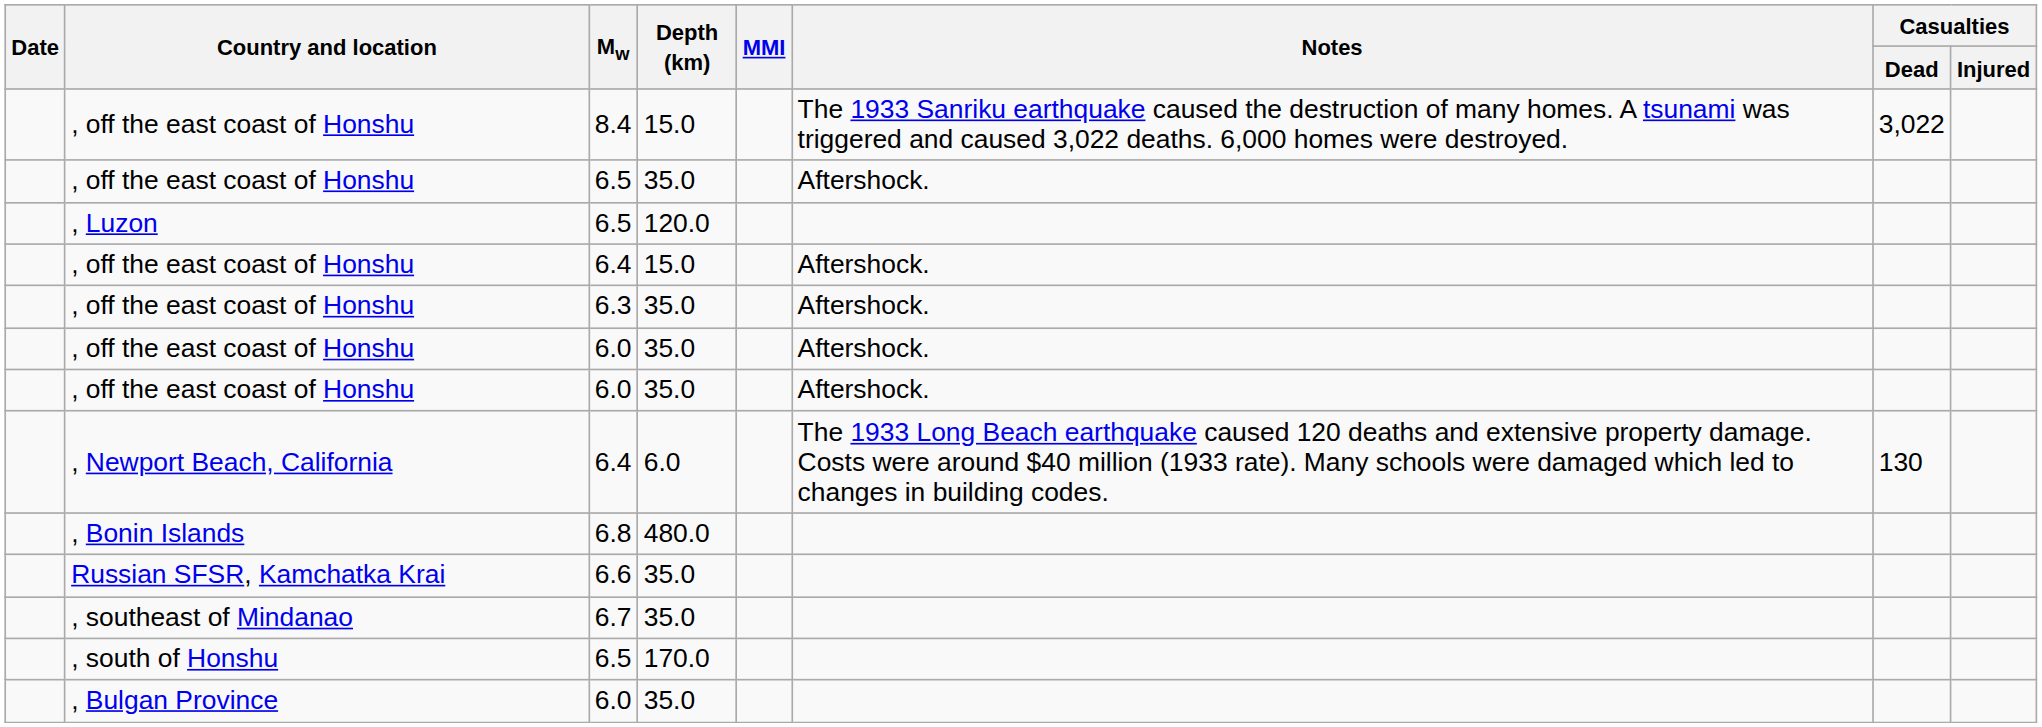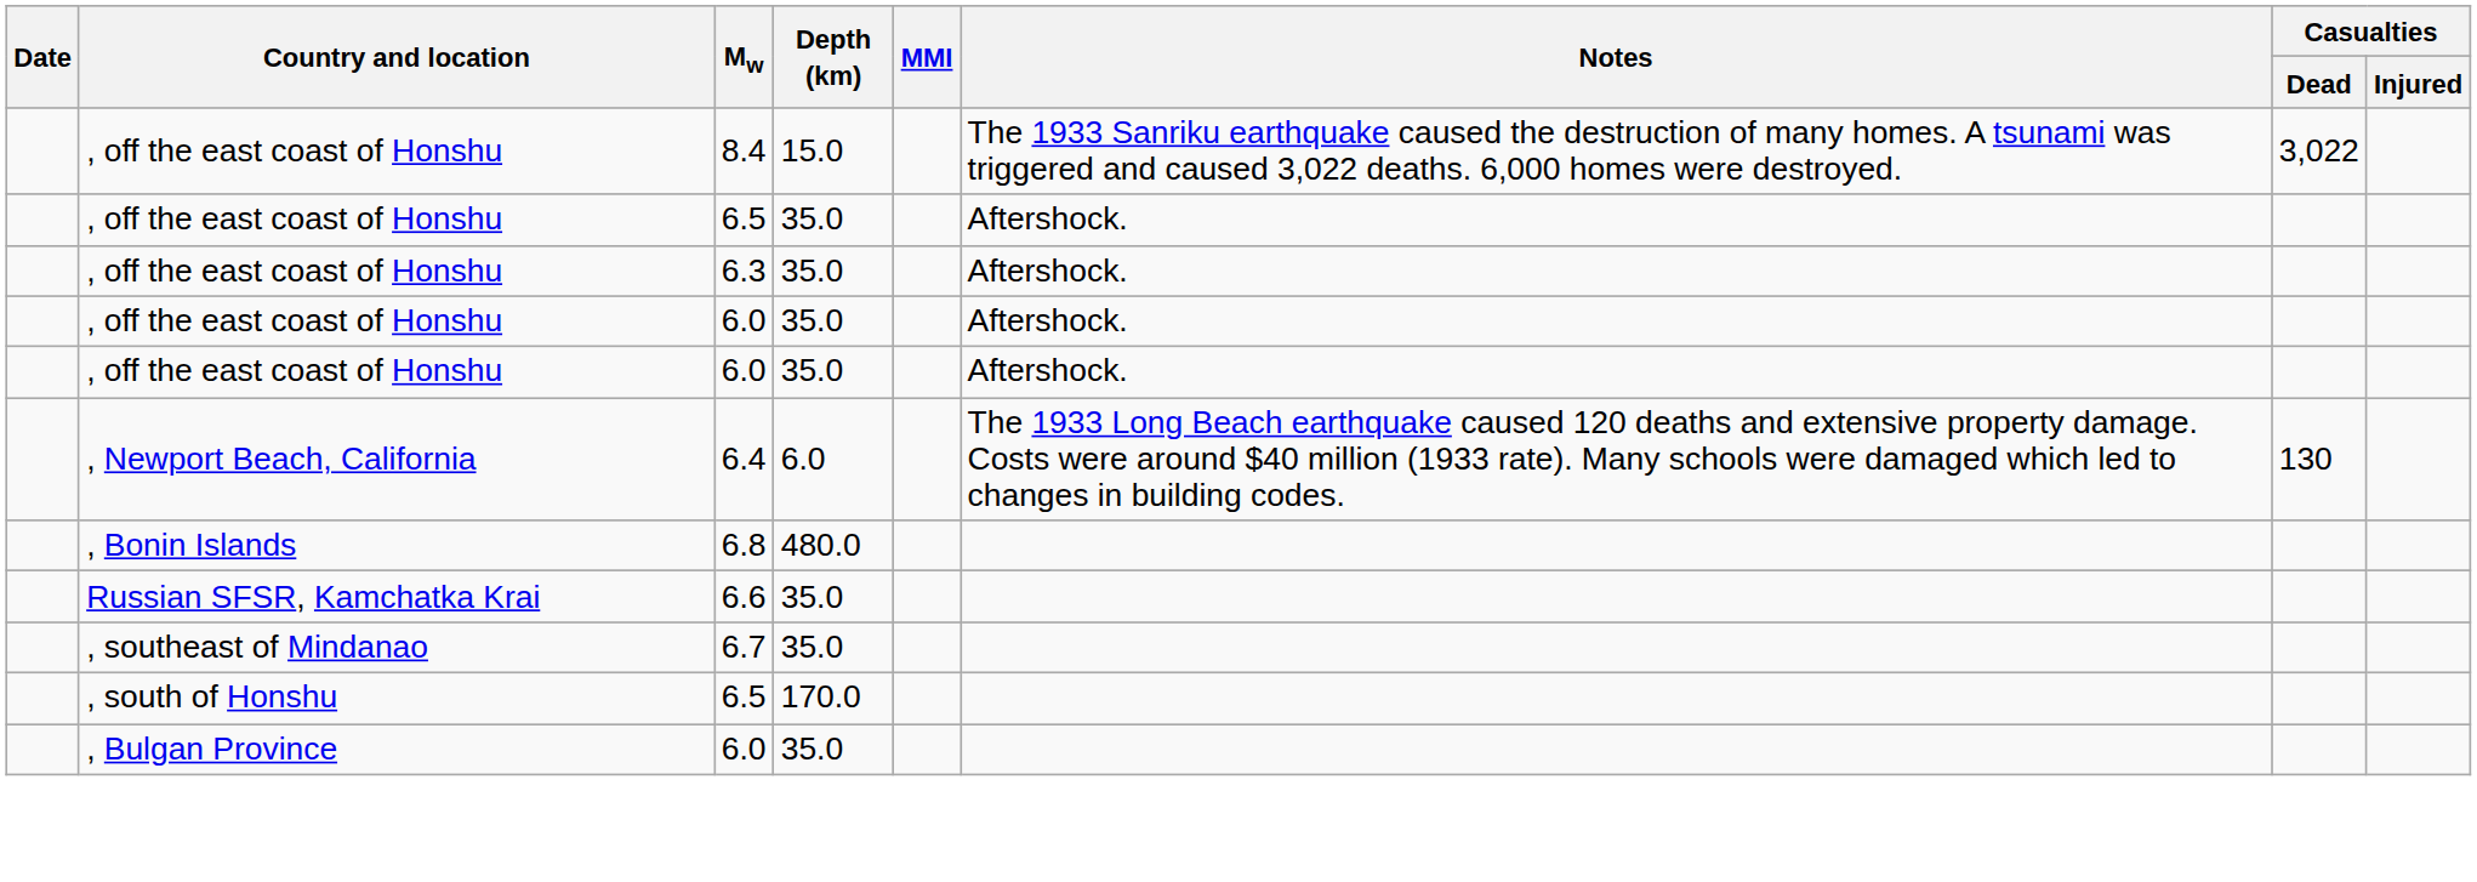 <table class="wikitable sortable sort-under" style="border:1px black; margin-left:1em;">
 <tr>
 <th rowspan="2"><small>Date</small></th>
 <th rowspan="2" style="width: 310px"><small>Country and location</small></th>
 <th rowspan="2"><small>M<sub>w</sub></small></th>
 <th rowspan="2"><small>Depth (km)</small></th>
 <th rowspan="2"><small><a href='#'>MMI</a></small></th>
 <th rowspan="2" class="unsortable"><small>Notes</small></th>
 <th colspan="2"><small>Casualties</small></th>
 </tr>
 <tr>
 <th><small>Dead</small></th>
 <th><small>Injured</small></th>
 </tr>
 <tr>
 <td></td>
 <td>, off the east coast of <a href='#'>Honshu</a></td>
 <td>8.4</td>
 <td>15.0</td>
 <td></td>
 <td>The <a href='#'>1933 Sanriku earthquake</a> caused the destruction of many homes. A <a href='#'>tsunami</a> was triggered and caused 3,022 deaths. 6,000 homes were destroyed.</td>
 <td>3,022</td>
 <td></td>
 </tr>
 <tr>
 <td></td>
 <td>, off the east coast of <a href='#'>Honshu</a></td>
 <td>6.5</td>
 <td>35.0</td>
-<td></td>
-<td>Aftershock.</td>
-<td></td>
-<td></td>
-</tr>
-<tr>
-<td></td>
-<td>, <a href='#'>Luzon</a></td>
-<td>6.5</td>
-<td>120.0</td>
-<td></td>
-<td></td>
-<td></td>
-<td></td>
-</tr>
-<tr>
-<td></td>
-<td>, off the east coast of <a href='#'>Honshu</a></td>
-<td>6.4</td>
-<td>15.0</td>
 <td></td>
 <td>Aftershock.</td>
 <td></td>
 <td></td>
 </tr>
 <tr>
 <td></td>
 <td>, off the east coast of <a href='#'>Honshu</a></td>
 <td>6.3</td>
 <td>35.0</td>
 <td></td>
 <td>Aftershock.</td>
 <td></td>
 <td></td>
 </tr>
 <tr>
 <td></td>
 <td>, off the east coast of <a href='#'>Honshu</a></td>
 <td>6.0</td>
 <td>35.0</td>
 <td></td>
 <td>Aftershock.</td>
 <td></td>
 <td></td>
 </tr>
 <tr>
 <td></td>
 <td>, off the east coast of <a href='#'>Honshu</a></td>
 <td>6.0</td>
 <td>35.0</td>
 <td></td>
 <td>Aftershock.</td>
 <td></td>
 <td></td>
 </tr>
 <tr>
 <td></td>
 <td>, <a href='#'>Newport Beach, California</a></td>
 <td>6.4</td>
 <td>6.0</td>
 <td></td>
 <td>The <a href='#'>1933 Long Beach earthquake</a> caused 120 deaths and extensive property damage. Costs were around $40 million (1933 rate). Many schools were damaged which led to changes in building codes.</td>
 <td>130</td>
 <td></td>
 </tr>
 <tr>
 <td></td>
 <td>, <a href='#'>Bonin Islands</a></td>
 <td>6.8</td>
 <td>480.0</td>
 <td></td>
 <td></td>
 <td></td>
 <td></td>
 </tr>
 <tr>
 <td></td>
 <td> <a href='#'>Russian SFSR</a>, <a href='#'>Kamchatka Krai</a></td>
 <td>6.6</td>
 <td>35.0</td>
 <td></td>
 <td></td>
 <td></td>
 <td></td>
 </tr>
 <tr>
 <td></td>
 <td>, southeast of <a href='#'>Mindanao</a></td>
 <td>6.7</td>
 <td>35.0</td>
 <td></td>
 <td></td>
 <td></td>
 <td></td>
 </tr>
 <tr>
 <td></td>
 <td>, south of <a href='#'>Honshu</a></td>
 <td>6.5</td>
 <td>170.0</td>
 <td></td>
 <td></td>
 <td></td>
 <td></td>
 </tr>
 <tr>
 <td></td>
 <td>, <a href='#'>Bulgan Province</a></td>
 <td>6.0</td>
 <td>35.0</td>
 <td></td>
 <td></td>
 <td></td>
 <td></td>
 </tr>
 </table>
